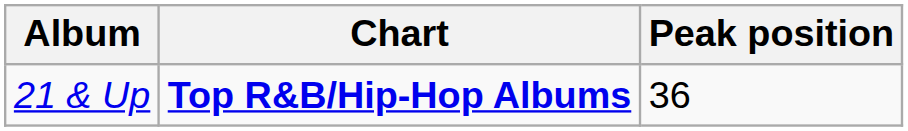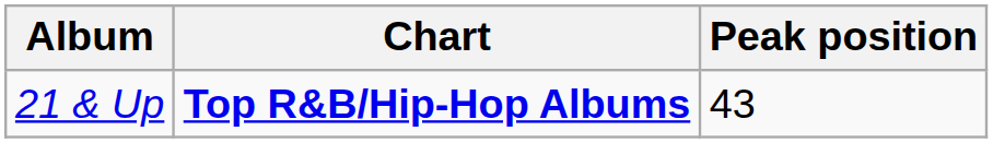 <table class="wikitable">
 <tr>
 <th>Album</th>
 <th>Chart</th>
 <th>Peak position</th>
 </tr>
 <tr>
 <td><em><a href='#'>21 & Up</a></em></td>
 <td><strong><a href='#'>Top R&B/Hip-Hop Albums</a></strong></td>
-<td>36</td>
+<td>43</td>
 </tr>
 </table>
